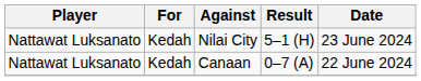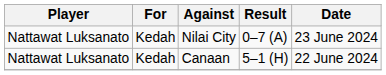 <table class="wikitable">
 <tr>
 <th>Player</th>
 <th>For</th>
 <th>Against</th>
 <th>Result</th>
 <th>Date</th>
 </tr>
 <tr>
 <td> Nattawat Luksanato</td>
 <td>Kedah</td>
 <td>Nilai City</td>
-<td>5–1 (H)</td>
+<td>0–7 (A)</td>
 <td>23 June 2024</td>
 </tr>
 <tr>
 <td> Nattawat Luksanato</td>
 <td>Kedah</td>
 <td>Canaan</td>
-<td>0–7 (A)</td>
+<td>5–1 (H)</td>
 <td>22 June 2024</td>
 </tr>
 <tr>
 </tr>
 </table>
